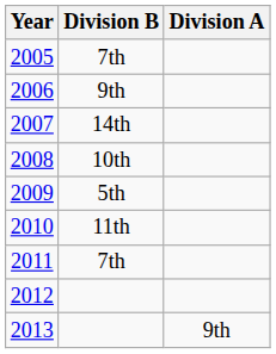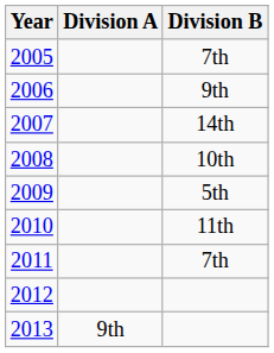 <table class="wikitable" style="text-align:center">
 <tr>
 <th>Year</th>
+<th>Division A</th>
 <th>Division B</th>
-<th>Division A</th>
 </tr>
 <tr>
 <td><a href='#'>2005</a></td>
+<td></td>
 <td>7th</td>
-<td></td>
 </tr>
 <tr>
 <td><a href='#'>2006</a></td>
+<td></td>
 <td>9th</td>
-<td></td>
 </tr>
 <tr>
 <td><a href='#'>2007</a></td>
+<td></td>
 <td>14th</td>
-<td></td>
 </tr>
 <tr>
 <td><a href='#'>2008</a></td>
+<td></td>
 <td>10th</td>
-<td></td>
 </tr>
 <tr>
 <td><a href='#'>2009</a></td>
+<td></td>
 <td>5th</td>
-<td></td>
 </tr>
 <tr>
 <td><a href='#'>2010</a></td>
+<td></td>
 <td>11th</td>
-<td></td>
 </tr>
 <tr>
 <td><a href='#'>2011</a></td>
+<td></td>
 <td>7th</td>
-<td></td>
 </tr>
 <tr>
 <td><a href='#'>2012</a></td>
 <td></td>
 <td></td>
 </tr>
 <tr>
 <td><a href='#'>2013</a></td>
+<td>9th</td>
 <td></td>
-<td>9th</td>
 </tr>
 </table>
